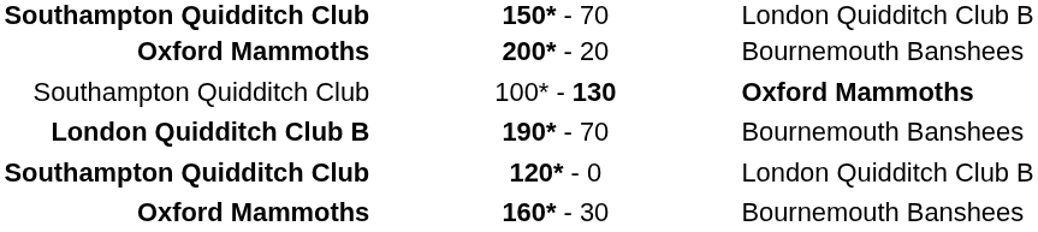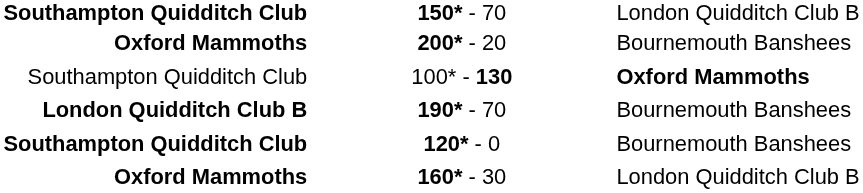 <table width="100%" cellspacing="1">
 <tr style="font-size:90%">
 <td align="right"><strong>Southampton Quidditch Club</strong></td>
 <td align="center"><strong>150*</strong> - 70</td>
 <td>London Quidditch Club B</td>
 </tr>
 <tr>
 </tr>
 <tr style="font-size:90%">
 <td align="right"><strong>Oxford Mammoths</strong></td>
 <td align="center"><strong>200*</strong> - 20</td>
 <td>Bournemouth Banshees</td>
 </tr>
 <tr>
 <td></td>
 <td></td>
 </tr>
 <tr style="font-size:90%">
 <td align="right">Southampton Quidditch Club</td>
 <td align="center">100* - <strong>130</strong></td>
 <td><strong>Oxford Mammoths</strong></td>
 </tr>
 <tr>
 <td></td>
 </tr>
 <tr style="font-size:90%">
 <td align="right"><strong>London Quidditch Club B</strong></td>
 <td align="center"><strong>190*</strong> - 70</td>
 <td>Bournemouth Banshees</td>
 </tr>
 <tr>
 <td></td>
 </tr>
 <tr style="font-size:90%">
 <td align="right"><strong>Southampton Quidditch Club</strong></td>
 <td align="center"><strong>120*</strong> - 0</td>
-<td>London Quidditch Club B</td>
+<td>Bournemouth Banshees</td>
 </tr>
 <tr>
 <td></td>
 </tr>
 <tr style="font-size:90%">
 <td align="right"><strong>Oxford Mammoths</strong></td>
 <td align="center"><strong>160*</strong> - 30</td>
-<td>Bournemouth Banshees</td>
+<td>London Quidditch Club B</td>
 </tr>
 </table>
